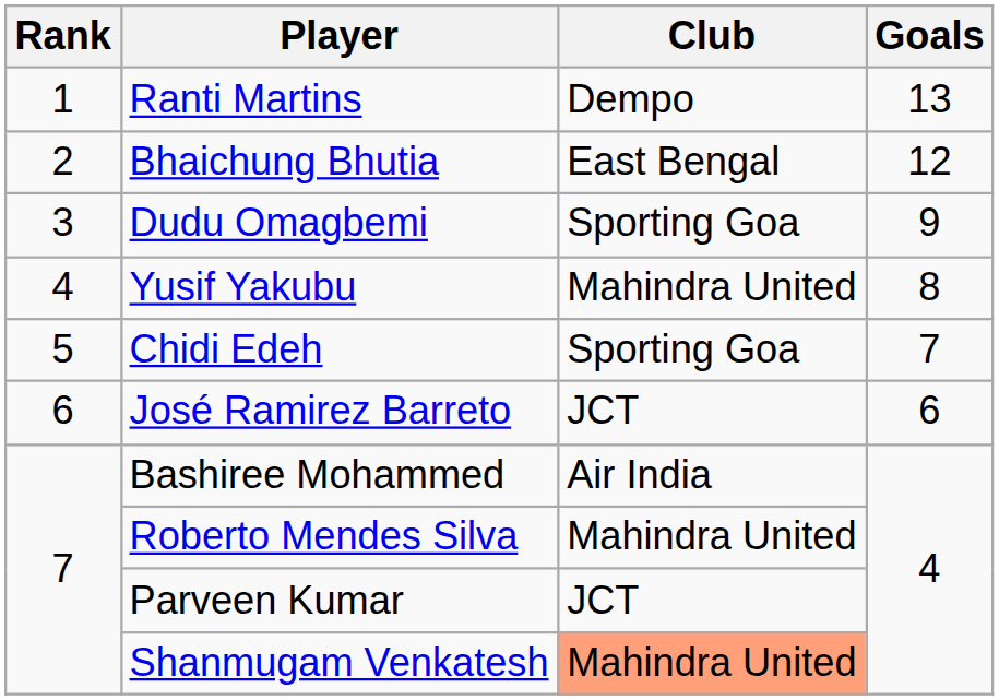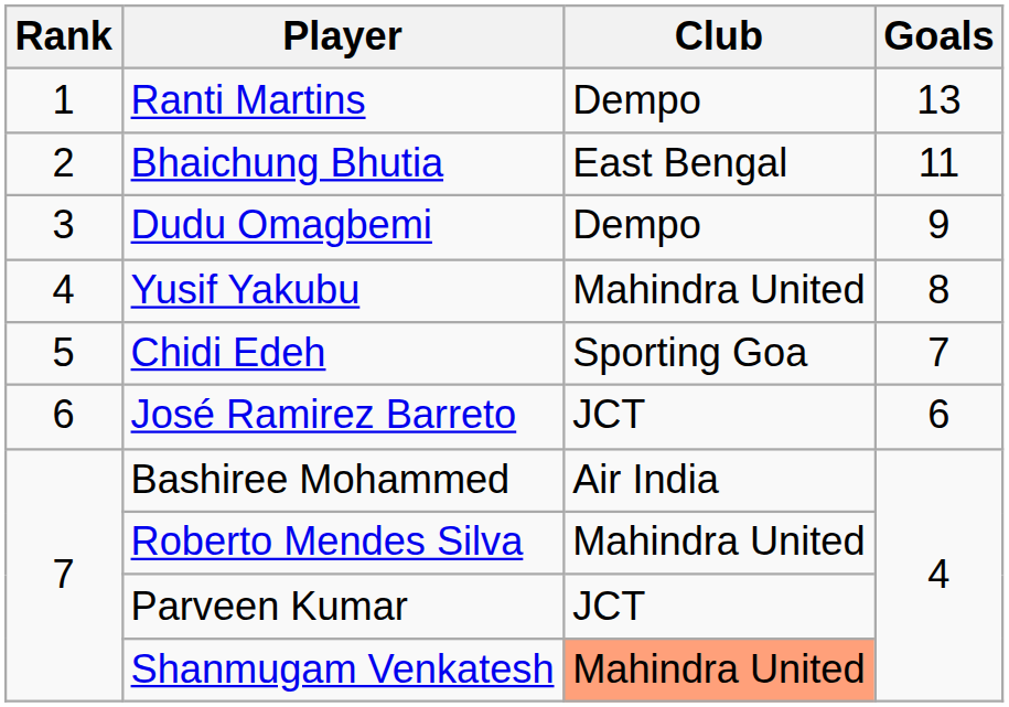 <table class="wikitable" style="text-align:center">
 <tr>
 <th>Rank</th>
 <th>Player</th>
 <th>Club</th>
 <th>Goals</th>
 </tr>
 <tr>
 <td rowspan="1">1</td>
 <td align="left"> <a href='#'>Ranti Martins</a></td>
 <td align="left">Dempo</td>
 <td rowspan="1">13</td>
 </tr>
 <tr>
 <td rowspan="1">2</td>
 <td align="left"> <a href='#'>Bhaichung Bhutia</a></td>
 <td align="left">East Bengal</td>
-<td rowspan="1">12</td>
+<td rowspan="1">11</td>
 </tr>
 <tr>
 <td rowspan="1">3</td>
 <td align="left"> <a href='#'>Dudu Omagbemi</a></td>
-<td align="left">Sporting Goa</td>
+<td align="left">Dempo</td>
 <td rowspan="1">9</td>
 </tr>
 <tr>
 <td rowspan="1">4</td>
 <td align="left"> <a href='#'>Yusif Yakubu</a></td>
 <td align="left">Mahindra United</td>
 <td rowspan="1">8</td>
 </tr>
 <tr>
 <td rowspan="1">5</td>
 <td align="left"> <a href='#'>Chidi Edeh</a></td>
 <td align="left">Sporting Goa</td>
 <td rowspan="1">7</td>
 </tr>
 <tr>
 <td rowspan="1">6</td>
 <td align="left"> <a href='#'>José Ramirez Barreto</a></td>
 <td align="left">JCT</td>
 <td rowspan="1">6</td>
 </tr>
 <tr>
 <td rowspan="4">7</td>
 <td align="left"> Bashiree Mohammed</td>
 <td align="left">Air India</td>
 <td rowspan="4">4</td>
 </tr>
 <tr>
 <td align="left"> <a href='#'>Roberto Mendes Silva</a></td>
 <td align="left">Mahindra United</td>
 </tr>
 <tr>
 <td align="left"> Parveen Kumar</td>
 <td align="left">JCT</td>
 </tr>
 <tr>
 <td align="left"> <a href='#'>Shanmugam Venkatesh</a></td>
 <td align="left" style="background: lightsalmon;">Mahindra United</td>
 </tr>
 </table>
